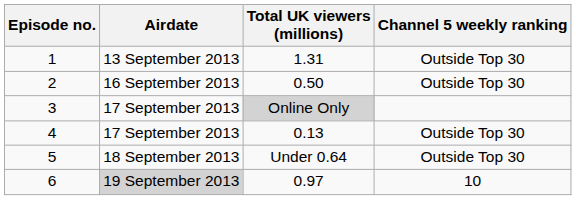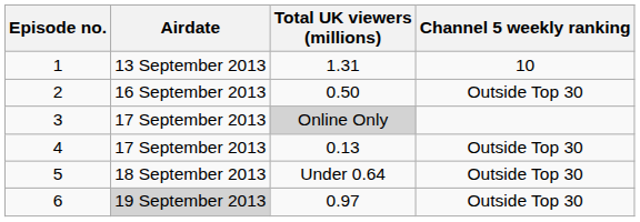 <table class="wikitable" style="text-align:center;">
 <tr>
 <th>Episode no.</th>
 <th>Airdate</th>
 <th>Total UK viewers <br>(millions)<br></th>
 <th>Channel 5 weekly ranking</th>
 </tr>
 <tr>
 <td>1</td>
 <td>13 September 2013</td>
 <td>1.31</td>
-<td>Outside Top 30</td>
+<td>10</td>
 </tr>
 <tr>
 <td>2</td>
 <td>16 September 2013</td>
 <td>0.50</td>
 <td>Outside Top 30</td>
 </tr>
 <tr>
 <td>3</td>
 <td>17 September 2013</td>
 <td style="background:lightgrey;">Online Only</td>
 <td></td>
 </tr>
 <tr>
 <td>4</td>
 <td>17 September 2013</td>
 <td>0.13</td>
 <td>Outside Top 30</td>
 </tr>
 <tr>
 <td>5</td>
 <td>18 September 2013</td>
 <td>Under 0.64</td>
 <td>Outside Top 30</td>
 </tr>
 <tr>
 <td>6</td>
 <td style="background: lightgrey;">19 September 2013</td>
 <td>0.97</td>
-<td>10</td>
+<td>Outside Top 30</td>
 </tr>
 </table>
